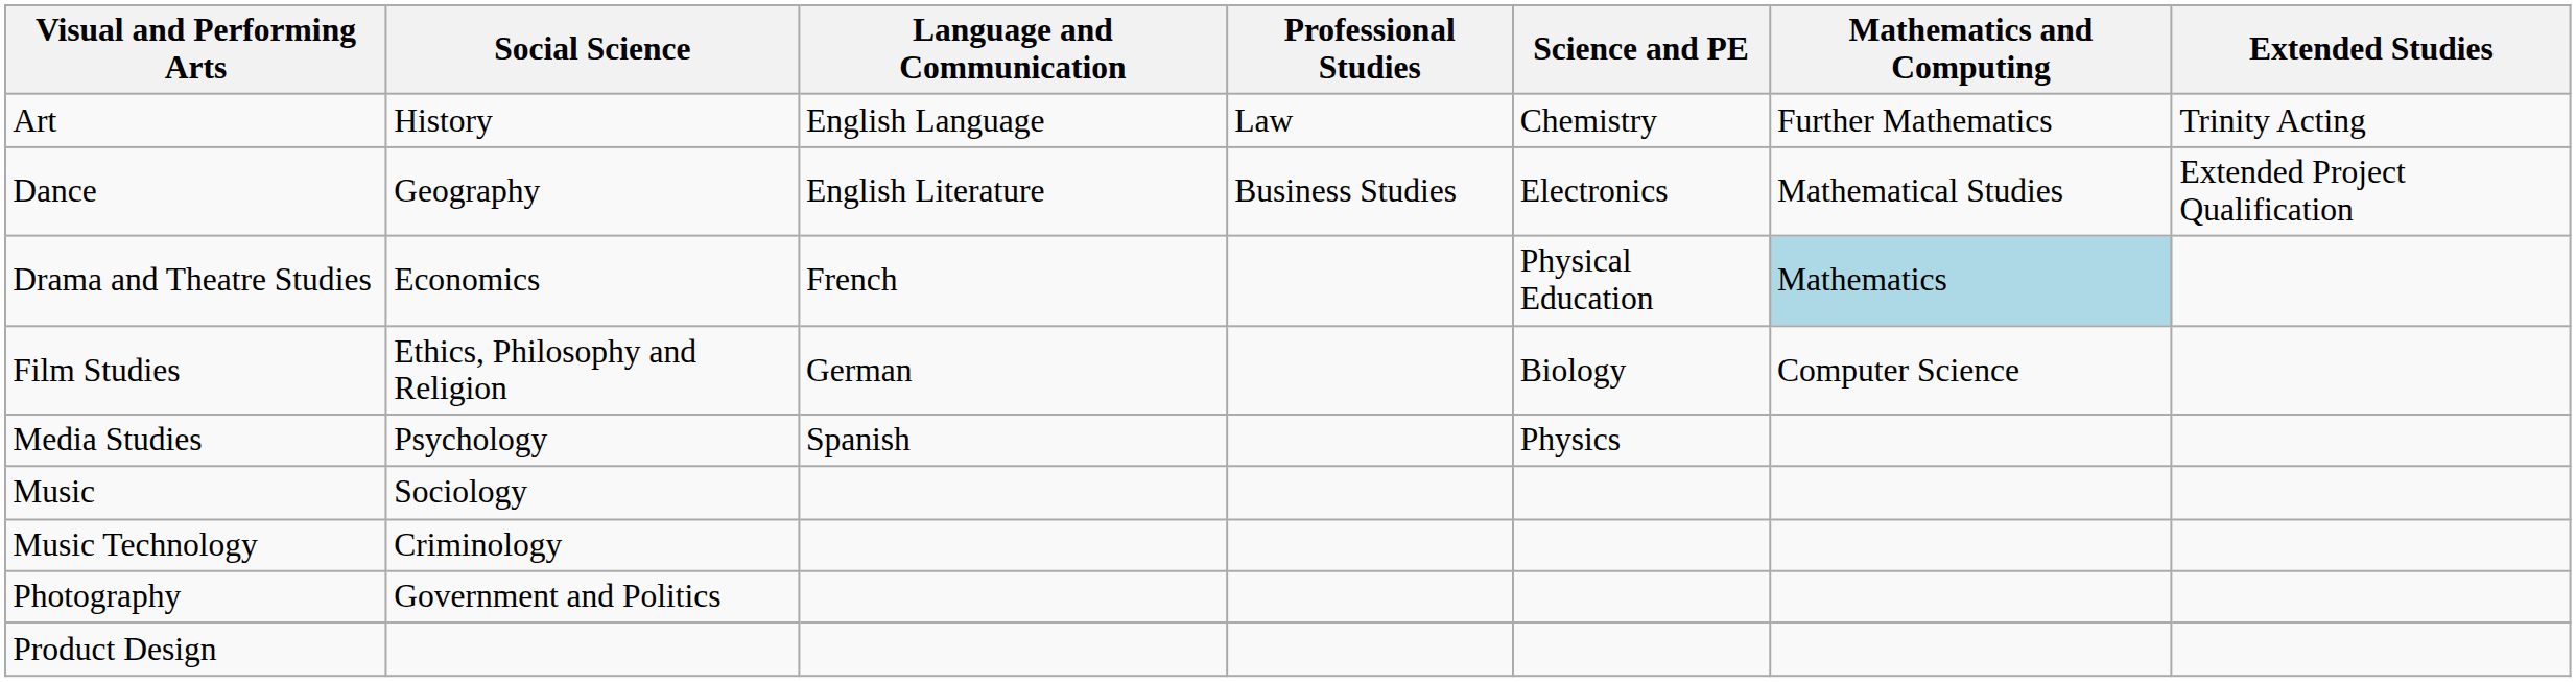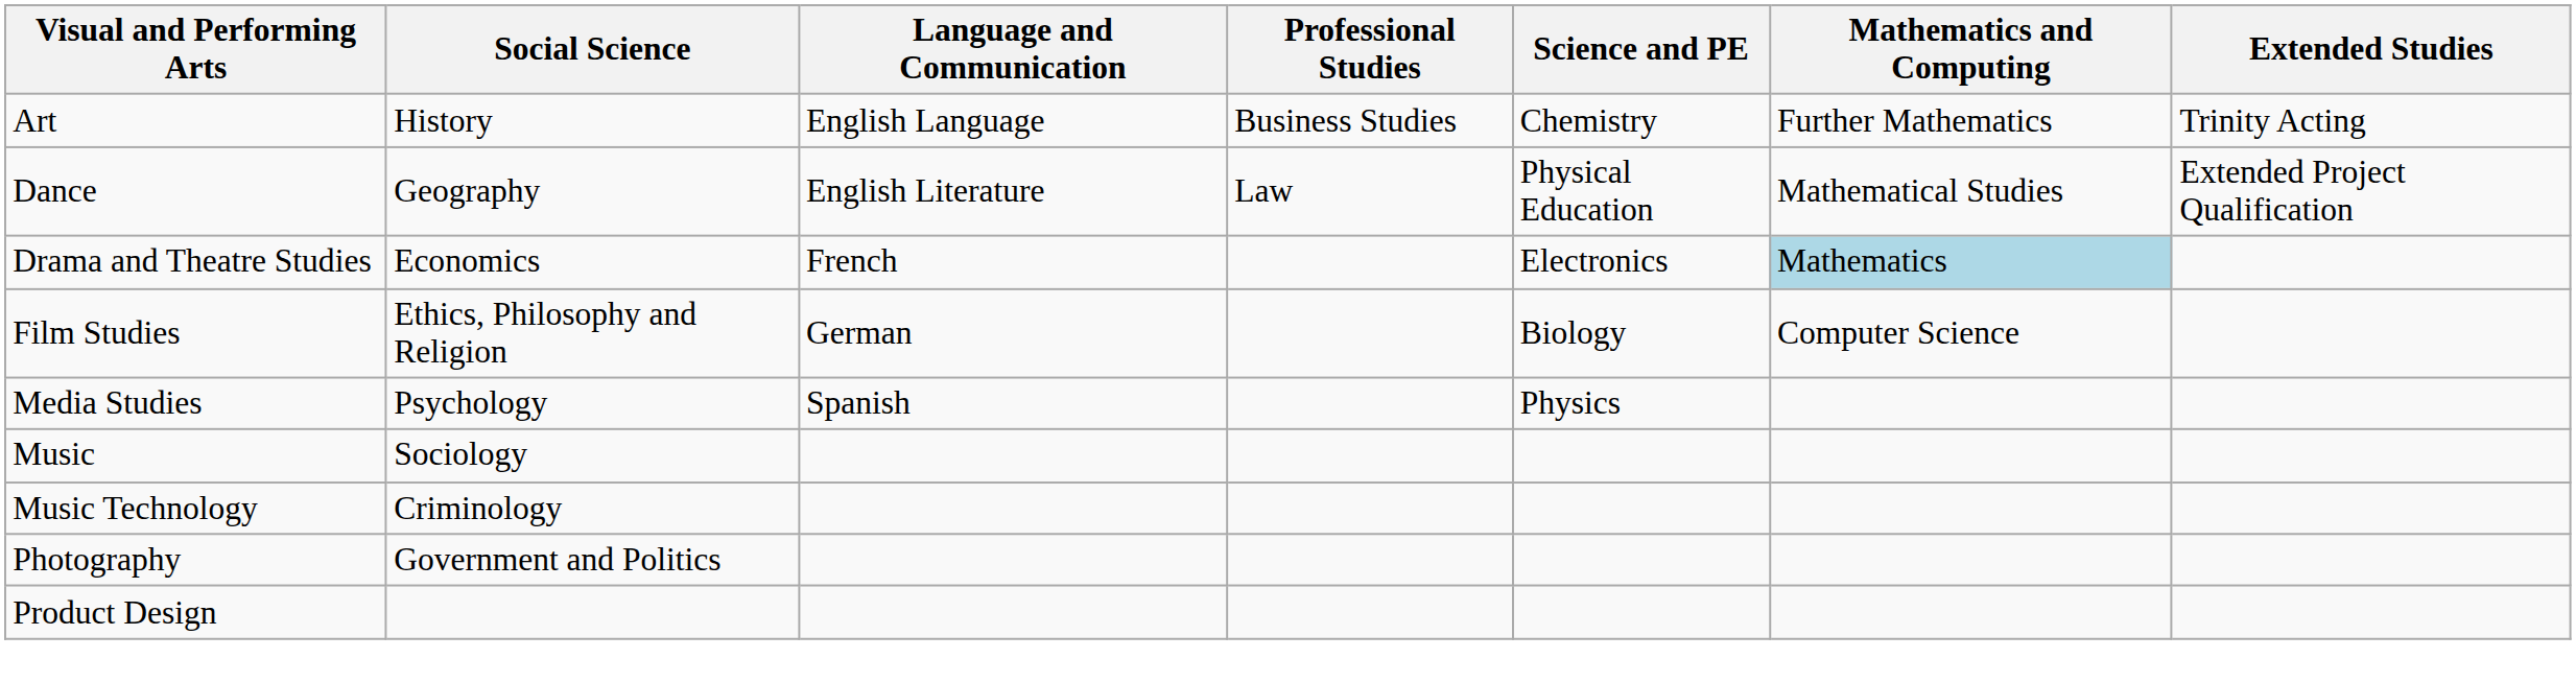 <table class="wikitable" border="1">
 <tr>
 <th>Visual and Performing Arts</th>
 <th>Social Science</th>
 <th>Language and Communication</th>
 <th>Professional Studies</th>
 <th>Science and PE</th>
 <th>Mathematics and Computing</th>
 <th>Extended Studies</th>
 </tr>
 <tr>
 <td>Art</td>
 <td>History</td>
 <td>English Language</td>
-<td>Law</td>
+<td>Business Studies</td>
 <td>Chemistry</td>
 <td>Further Mathematics</td>
 <td>Trinity Acting</td>
 </tr>
 <tr>
 <td>Dance</td>
 <td>Geography</td>
 <td>English Literature</td>
-<td>Business Studies</td>
-<td>Electronics</td>
+<td>Law</td>
+<td>Physical Education</td>
 <td>Mathematical Studies</td>
 <td>Extended Project Qualification</td>
 </tr>
 <tr>
 <td>Drama and Theatre Studies</td>
 <td>Economics</td>
 <td>French</td>
 <td></td>
-<td>Physical Education</td>
+<td>Electronics</td>
 <td style="background: lightblue;">Mathematics</td>
 <td></td>
 </tr>
 <tr>
 <td>Film Studies</td>
 <td>Ethics, Philosophy and Religion</td>
 <td>German</td>
 <td></td>
 <td>Biology</td>
 <td>Computer Science</td>
 <td></td>
 </tr>
 <tr>
 <td>Media Studies</td>
 <td>Psychology</td>
 <td>Spanish</td>
 <td></td>
 <td>Physics</td>
 <td></td>
 <td></td>
 </tr>
 <tr>
 <td>Music</td>
 <td>Sociology</td>
 <td></td>
 <td></td>
 <td></td>
 <td></td>
 <td></td>
 </tr>
 <tr>
 <td>Music Technology</td>
 <td>Criminology</td>
 <td></td>
 <td></td>
 <td></td>
 <td></td>
 <td></td>
 </tr>
 <tr>
 <td>Photography</td>
 <td>Government and Politics</td>
 <td></td>
 <td></td>
 <td></td>
 <td></td>
 <td></td>
 </tr>
 <tr>
 <td>Product Design</td>
 <td></td>
 <td></td>
 <td></td>
 <td></td>
 <td></td>
 <td></td>
 </tr>
 </table>
